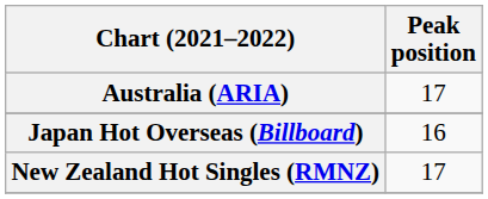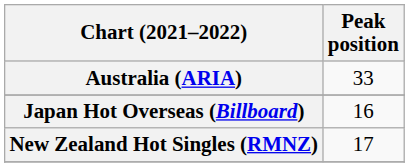 <table class="wikitable sortable plainrowheaders" style="text-align:center">
 <tr>
 <th scope="col">Chart (2021–2022)</th>
 <th scope="col">Peak<br>position</th>
 </tr>
 <tr>
 <th scope="row">Australia (<a href='#'>ARIA</a>)</th>
-<td>17</td>
+<td>33</td>
 </tr>
 <tr>
 </tr>
 <tr>
 </tr>
 <tr>
 </tr>
 <tr>
 </tr>
 <tr>
 </tr>
 <tr>
 <th scope="row">Japan Hot Overseas (<em><a href='#'>Billboard</a></em>)</th>
 <td>16</td>
 </tr>
 <tr>
 <th scope="row">New Zealand Hot Singles (<a href='#'>RMNZ</a>)</th>
 <td>17</td>
 </tr>
 <tr>
 </tr>
 <tr>
 </tr>
 <tr>
 </tr>
 <tr>
 </tr>
 <tr>
 </tr>
 </table>
